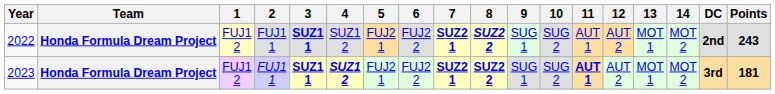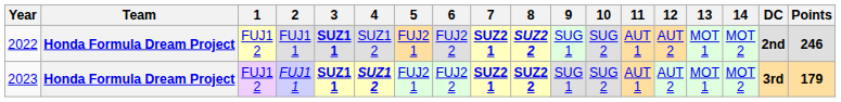 <table class="wikitable" style="text-align:center; font-size:85%">
 <tr>
 <th>Year</th>
 <th>Team</th>
 <th>1</th>
 <th>2</th>
 <th>3</th>
 <th>4</th>
 <th>5</th>
 <th>6</th>
 <th>7</th>
 <th>8</th>
 <th>9</th>
 <th>10</th>
 <th>11</th>
 <th>12</th>
 <th>13</th>
 <th>14</th>
 <th>DC</th>
 <th>Points</th>
 </tr>
 <tr>
 <td><a href='#'>2022</a></td>
 <th nowrap><a href='#'>Honda Formula Dream Project</a></th>
 <td style="background:#ffffbf"><a href='#'>FUJ1<br>2</a><br></td>
 <td style="background:#dfdfdf"><a href='#'>FUJ1<br>1</a><br></td>
 <td style="background:#dfdfdf"><strong><a href='#'>SUZ1<br>1</a><br></strong></td>
 <td style="background:#dfdfdf"><a href='#'>SUZ1<br>2</a><br></td>
 <td style="background:#ffdf9f"><a href='#'>FUJ2<br>1</a><br></td>
 <td style="background:#dfdfdf"><a href='#'>FUJ2<br>2</a><br></td>
 <td style="background:#ffffbf"><strong><a href='#'>SUZ2<br>1</a></strong><br></td>
 <td style="background:#ffffbf"><strong><em><a href='#'>SUZ2<br>2</a></em></strong><br></td>
 <td style="background:#dfffdf"><a href='#'>SUG<br>1</a><br></td>
 <td style="background:#dfdfdf"><a href='#'>SUG<br>2</a><br></td>
 <td style="background:#ffdf9f"><a href='#'>AUT<br>1</a><br></td>
 <td style="background:#ffdf9f"><a href='#'>AUT<br>2</a><br></td>
 <td style="background:#dfffdf"><a href='#'>MOT<br>1</a><br></td>
 <td style="background:#dfffdf"><a href='#'>MOT<br>2</a><br></td>
 <th style="background:#DFDFDF;">2nd</th>
-<th style="background:#DFDFDF;">243</th>
+<th style="background:#DFDFDF;">246</th>
 </tr>
 <tr>
 <td><a href='#'>2023</a></td>
 <th nowrap><a href='#'>Honda Formula Dream Project</a></th>
 <td style="background:#efcfff"><a href='#'>FUJ1<br>2</a><br></td>
 <td style="background:#cfcfff"><em><a href='#'>FUJ1<br>1</a></em><br></td>
 <td style="background:#ffffbf"><strong><a href='#'>SUZ1<br>1</a></strong><br></td>
 <td style="background:#ffffbf"><strong><em><a href='#'>SUZ1<br>2</a></em></strong><br></td>
 <td style="background:#dfffdf"><a href='#'>FUJ2<br>1</a> <br></td>
 <td style="background:#dfffdf"><a href='#'>FUJ2<br>2</a> <br></td>
 <td style="background:#ffffbf"><strong><a href='#'>SUZ2<br>1</a></strong><br></td>
 <td style="background:#ffffbf"><strong><a href='#'>SUZ2<br>2</a></strong><br></td>
 <td style="background:#dfdfdf"><a href='#'>SUG<br>1</a><br></td>
 <td style="background:#dfdfdf"><a href='#'>SUG<br>2</a><br></td>
-<td style="background:#ffdf9f"><strong><a href='#'>AUT<br>1</a><br></strong></td>
+<td style="background:#ffdf9f"><a href='#'>AUT<br>1</a><br></td>
 <td style="background:#dfffdf"><a href='#'>AUT<br>2</a><br></td>
 <td style="background:#dfffdf"><a href='#'>MOT<br>1</a><br></td>
 <td style="background:#dfffdf"><a href='#'>MOT<br>2</a><br></td>
 <th style="background:#FFDF9F">3rd</th>
-<th style="background:#FFDF9F">181</th>
+<th style="background:#FFDF9F">179</th>
 </tr>
 </table>
